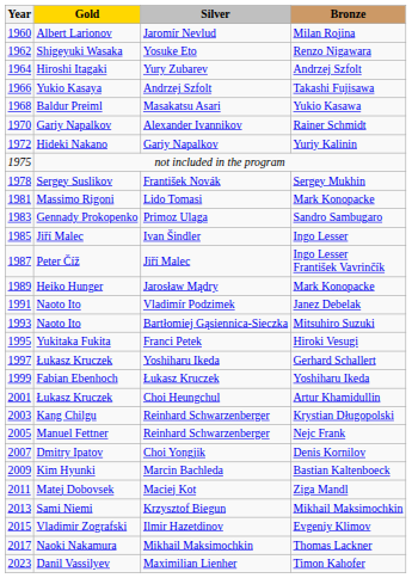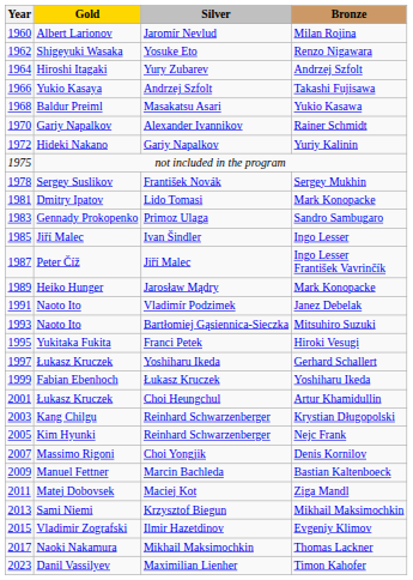 <table class="wikitable">
 <tr>
 <th>Year</th>
 <td align=center bgcolor=gold><strong>Gold</strong></td>
 <td align=center bgcolor=silver><strong>Silver</strong></td>
 <td align=center bgcolor=cc9966><strong>Bronze</strong></td>
 </tr>
 <tr>
 <td><a href='#'>1960</a></td>
 <td> <a href='#'>Albert Larionov</a></td>
 <td> <a href='#'>Jaromír Nevlud</a></td>
 <td> <a href='#'>Milan Rojina</a></td>
 </tr>
 <tr>
 <td><a href='#'>1962</a></td>
 <td> <a href='#'>Shigeyuki Wasaka</a></td>
 <td> <a href='#'>Yosuke Eto</a></td>
 <td> <a href='#'>Renzo Nigawara</a></td>
 </tr>
 <tr>
 <td><a href='#'>1964</a></td>
 <td> <a href='#'>Hiroshi Itagaki</a></td>
 <td> <a href='#'>Yury Zubarev</a></td>
 <td> <a href='#'>Andrzej Szfolt</a></td>
 </tr>
 <tr>
 <td><a href='#'>1966</a></td>
 <td> <a href='#'>Yukio Kasaya</a></td>
 <td> <a href='#'>Andrzej Szfolt</a></td>
 <td> <a href='#'>Takashi Fujisawa</a></td>
 </tr>
 <tr>
 <td><a href='#'>1968</a></td>
 <td> <a href='#'>Baldur Preiml</a></td>
 <td> <a href='#'>Masakatsu Asari</a></td>
 <td> <a href='#'>Yukio Kasawa</a></td>
 </tr>
 <tr>
 <td><a href='#'>1970</a></td>
 <td> <a href='#'>Gariy Napalkov</a></td>
 <td> <a href='#'>Alexander Ivannikov</a></td>
 <td> <a href='#'>Rainer Schmidt</a></td>
 </tr>
 <tr>
 <td><a href='#'>1972</a></td>
 <td> <a href='#'>Hideki Nakano</a></td>
 <td> <a href='#'>Gariy Napalkov</a></td>
 <td> <a href='#'>Yuriy Kalinin</a></td>
 </tr>
 <tr>
 <td><em>1975</em></td>
 <td colspan=3 align=center><em>not included in the program</em></td>
 </tr>
 <tr>
 <td><a href='#'>1978</a></td>
 <td> <a href='#'>Sergey Suslikov</a></td>
 <td> <a href='#'>František Novák</a></td>
 <td> <a href='#'>Sergey Mukhin</a></td>
 </tr>
 <tr>
 <td><a href='#'>1981</a></td>
-<td> <a href='#'>Massimo Rigoni</a></td>
+<td> <a href='#'>Dmitry Ipatov</a></td>
 <td> <a href='#'>Lido Tomasi</a></td>
 <td> <a href='#'>Mark Konopacke</a></td>
 </tr>
 <tr>
 <td><a href='#'>1983</a></td>
 <td> <a href='#'>Gennady Prokopenko</a></td>
 <td> <a href='#'>Primoz Ulaga</a></td>
 <td> <a href='#'>Sandro Sambugaro</a></td>
 </tr>
 <tr>
 <td><a href='#'>1985</a></td>
 <td> <a href='#'>Jiří Malec</a></td>
 <td> <a href='#'>Ivan Šindler</a></td>
 <td> <a href='#'>Ingo Lesser</a></td>
 </tr>
 <tr>
 <td><a href='#'>1987</a></td>
 <td> <a href='#'>Peter Číž</a></td>
 <td> <a href='#'>Jiří Malec</a></td>
 <td> <a href='#'>Ingo Lesser</a> <br>  <a href='#'>František Vavrinčík</a></td>
 </tr>
 <tr>
 <td><a href='#'>1989</a></td>
 <td> <a href='#'>Heiko Hunger</a></td>
 <td> <a href='#'>Jarosław Mądry</a></td>
 <td> <a href='#'>Mark Konopacke</a></td>
 </tr>
 <tr>
 <td><a href='#'>1991</a></td>
 <td> <a href='#'>Naoto Ito</a></td>
 <td> <a href='#'>Vladimír Podzimek</a></td>
 <td> <a href='#'>Janez Debelak</a></td>
 </tr>
 <tr>
 <td><a href='#'>1993</a></td>
 <td> <a href='#'>Naoto Ito</a></td>
 <td> <a href='#'>Bartłomiej Gąsiennica-Sieczka</a></td>
 <td> <a href='#'>Mitsuhiro Suzuki</a></td>
 </tr>
 <tr>
 <td><a href='#'>1995</a></td>
 <td> <a href='#'>Yukitaka Fukita</a></td>
 <td> <a href='#'>Franci Petek</a></td>
 <td> <a href='#'>Hiroki Vesugi</a></td>
 </tr>
 <tr>
 <td><a href='#'>1997</a></td>
 <td> <a href='#'>Łukasz Kruczek</a></td>
 <td> <a href='#'>Yoshiharu Ikeda</a></td>
 <td> <a href='#'>Gerhard Schallert</a></td>
 </tr>
 <tr>
 <td><a href='#'>1999</a></td>
 <td> <a href='#'>Fabian Ebenhoch</a></td>
 <td> <a href='#'>Łukasz Kruczek</a></td>
 <td> <a href='#'>Yoshiharu Ikeda</a></td>
 </tr>
 <tr>
 <td><a href='#'>2001</a></td>
 <td> <a href='#'>Łukasz Kruczek</a></td>
 <td> <a href='#'>Choi Heungchul</a></td>
 <td> <a href='#'>Artur Khamidullin</a></td>
 </tr>
 <tr>
 <td><a href='#'>2003</a></td>
 <td> <a href='#'>Kang Chilgu</a></td>
 <td> <a href='#'>Reinhard Schwarzenberger</a></td>
 <td> <a href='#'>Krystian Długopolski</a></td>
 </tr>
 <tr>
 <td><a href='#'>2005</a></td>
-<td> <a href='#'>Manuel Fettner</a></td>
+<td> <a href='#'>Kim Hyunki</a></td>
 <td> <a href='#'>Reinhard Schwarzenberger</a></td>
 <td> <a href='#'>Nejc Frank</a></td>
 </tr>
 <tr>
 <td><a href='#'>2007</a></td>
-<td> <a href='#'>Dmitry Ipatov</a></td>
+<td> <a href='#'>Massimo Rigoni</a></td>
 <td> <a href='#'>Choi Yongjik</a></td>
 <td> <a href='#'>Denis Kornilov</a></td>
 </tr>
 <tr>
 <td><a href='#'>2009</a></td>
-<td> <a href='#'>Kim Hyunki</a></td>
+<td> <a href='#'>Manuel Fettner</a></td>
 <td> <a href='#'>Marcin Bachleda</a></td>
 <td> <a href='#'>Bastian Kaltenboeck</a></td>
 </tr>
 <tr>
 <td><a href='#'>2011</a></td>
 <td> <a href='#'>Matej Dobovsek</a></td>
 <td> <a href='#'>Maciej Kot</a></td>
 <td> <a href='#'>Ziga Mandl</a></td>
 </tr>
 <tr>
 <td><a href='#'>2013</a></td>
 <td> <a href='#'>Sami Niemi</a></td>
 <td> <a href='#'>Krzysztof Biegun</a></td>
 <td> <a href='#'>Mikhail Maksimochkin</a></td>
 </tr>
 <tr>
 <td><a href='#'>2015</a></td>
 <td> <a href='#'>Vladimir Zografski</a></td>
 <td> <a href='#'>Ilmir Hazetdinov</a></td>
 <td> <a href='#'>Evgeniy Klimov</a></td>
 </tr>
 <tr>
 <td><a href='#'>2017</a></td>
 <td> <a href='#'>Naoki Nakamura</a></td>
 <td> <a href='#'>Mikhail Maksimochkin</a></td>
 <td> <a href='#'>Thomas Lackner</a></td>
 </tr>
 <tr>
 <td><a href='#'>2023</a></td>
 <td> <a href='#'>Danil Vassilyev</a></td>
 <td> <a href='#'>Maximilian Lienher</a></td>
 <td> <a href='#'>Timon Kahofer</a></td>
 </tr>
 </table>
